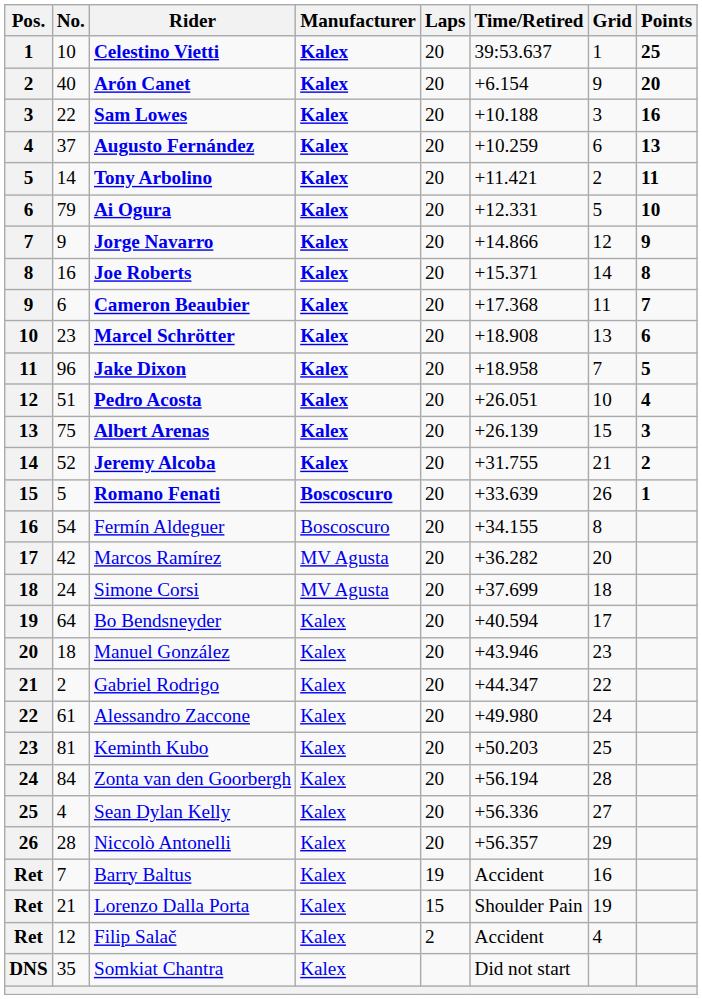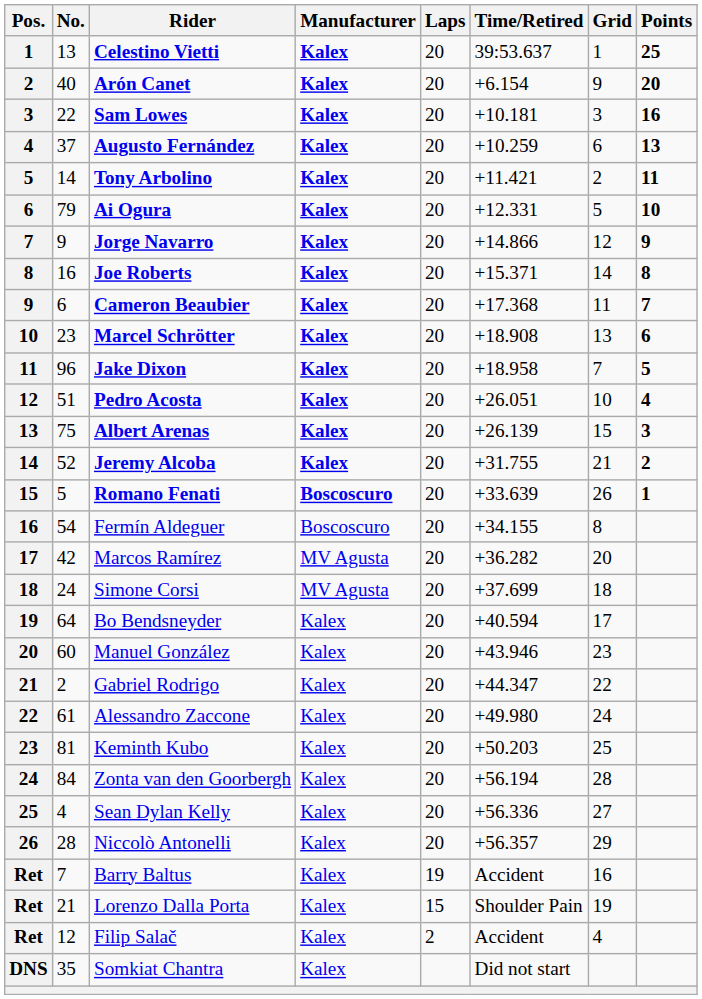 <table class="wikitable" style="font-size: 85%;">
 <tr>
 <th>Pos.</th>
 <th>No.</th>
 <th>Rider</th>
 <th>Manufacturer</th>
 <th>Laps</th>
 <th>Time/Retired</th>
 <th>Grid</th>
 <th>Points</th>
 </tr>
 <tr>
 <th>1</th>
-<td>10</td>
+<td>13</td>
 <td> <strong><a href='#'>Celestino Vietti</a></strong></td>
 <td><strong><a href='#'>Kalex</a></strong></td>
 <td>20</td>
 <td>39:53.637</td>
 <td>1</td>
 <td><strong>25</strong></td>
 </tr>
 <tr>
 <th>2</th>
 <td>40</td>
 <td> <strong><a href='#'>Arón Canet</a></strong></td>
 <td><strong><a href='#'>Kalex</a></strong></td>
 <td>20</td>
 <td>+6.154</td>
 <td>9</td>
 <td><strong>20</strong></td>
 </tr>
 <tr>
 <th>3</th>
 <td>22</td>
 <td> <strong><a href='#'>Sam Lowes</a></strong></td>
 <td><strong><a href='#'>Kalex</a></strong></td>
 <td>20</td>
-<td>+10.188</td>
+<td>+10.181</td>
 <td>3</td>
 <td><strong>16</strong></td>
 </tr>
 <tr>
 <th>4</th>
 <td>37</td>
 <td> <strong><a href='#'>Augusto Fernández</a></strong></td>
 <td><strong><a href='#'>Kalex</a></strong></td>
 <td>20</td>
 <td>+10.259</td>
 <td>6</td>
 <td><strong>13</strong></td>
 </tr>
 <tr>
 <th>5</th>
 <td>14</td>
 <td> <strong><a href='#'>Tony Arbolino</a></strong></td>
 <td><strong><a href='#'>Kalex</a></strong></td>
 <td>20</td>
 <td>+11.421</td>
 <td>2</td>
 <td><strong>11</strong></td>
 </tr>
 <tr>
 <th>6</th>
 <td>79</td>
 <td> <strong><a href='#'>Ai Ogura</a></strong></td>
 <td><strong><a href='#'>Kalex</a></strong></td>
 <td>20</td>
 <td>+12.331</td>
 <td>5</td>
 <td><strong>10</strong></td>
 </tr>
 <tr>
 <th>7</th>
 <td>9</td>
 <td> <strong><a href='#'>Jorge Navarro</a></strong></td>
 <td><strong><a href='#'>Kalex</a></strong></td>
 <td>20</td>
 <td>+14.866</td>
 <td>12</td>
 <td><strong>9</strong></td>
 </tr>
 <tr>
 <th>8</th>
 <td>16</td>
 <td> <strong><a href='#'>Joe Roberts</a></strong></td>
 <td><strong><a href='#'>Kalex</a></strong></td>
 <td>20</td>
 <td>+15.371</td>
 <td>14</td>
 <td><strong>8</strong></td>
 </tr>
 <tr>
 <th>9</th>
 <td>6</td>
 <td> <strong><a href='#'>Cameron Beaubier</a></strong></td>
 <td><strong><a href='#'>Kalex</a></strong></td>
 <td>20</td>
 <td>+17.368</td>
 <td>11</td>
 <td><strong>7</strong></td>
 </tr>
 <tr>
 <th>10</th>
 <td>23</td>
 <td> <strong><a href='#'>Marcel Schrötter</a></strong></td>
 <td><strong><a href='#'>Kalex</a></strong></td>
 <td>20</td>
 <td>+18.908</td>
 <td>13</td>
 <td><strong>6</strong></td>
 </tr>
 <tr>
 <th>11</th>
 <td>96</td>
 <td> <strong><a href='#'>Jake Dixon</a></strong></td>
 <td><strong><a href='#'>Kalex</a></strong></td>
 <td>20</td>
 <td>+18.958</td>
 <td>7</td>
 <td><strong>5</strong></td>
 </tr>
 <tr>
 <th>12</th>
 <td>51</td>
 <td> <strong><a href='#'>Pedro Acosta</a></strong></td>
 <td><strong><a href='#'>Kalex</a></strong></td>
 <td>20</td>
 <td>+26.051</td>
 <td>10</td>
 <td><strong>4</strong></td>
 </tr>
 <tr>
 <th>13</th>
 <td>75</td>
 <td> <strong><a href='#'>Albert Arenas</a></strong></td>
 <td><strong><a href='#'>Kalex</a></strong></td>
 <td>20</td>
 <td>+26.139</td>
 <td>15</td>
 <td><strong>3</strong></td>
 </tr>
 <tr>
 <th>14</th>
 <td>52</td>
 <td> <strong><a href='#'>Jeremy Alcoba</a></strong></td>
 <td><strong><a href='#'>Kalex</a></strong></td>
 <td>20</td>
 <td>+31.755</td>
 <td>21</td>
 <td><strong>2</strong></td>
 </tr>
 <tr>
 <th>15</th>
 <td>5</td>
 <td> <strong><a href='#'>Romano Fenati</a></strong></td>
 <td><strong><a href='#'>Boscoscuro</a></strong></td>
 <td>20</td>
 <td>+33.639</td>
 <td>26</td>
 <td><strong>1</strong></td>
 </tr>
 <tr>
 <th>16</th>
 <td>54</td>
 <td> <a href='#'>Fermín Aldeguer</a></td>
 <td><a href='#'>Boscoscuro</a></td>
 <td>20</td>
 <td>+34.155</td>
 <td>8</td>
 <td></td>
 </tr>
 <tr>
 <th>17</th>
 <td>42</td>
 <td> <a href='#'>Marcos Ramírez</a></td>
 <td><a href='#'>MV Agusta</a></td>
 <td>20</td>
 <td>+36.282</td>
 <td>20</td>
 <td></td>
 </tr>
 <tr>
 <th>18</th>
 <td>24</td>
 <td> <a href='#'>Simone Corsi</a></td>
 <td><a href='#'>MV Agusta</a></td>
 <td>20</td>
 <td>+37.699</td>
 <td>18</td>
 <td></td>
 </tr>
 <tr>
 <th>19</th>
 <td>64</td>
 <td> <a href='#'>Bo Bendsneyder</a></td>
 <td><a href='#'>Kalex</a></td>
 <td>20</td>
 <td>+40.594</td>
 <td>17</td>
 <td></td>
 </tr>
 <tr>
 <th>20</th>
-<td>18</td>
+<td>60</td>
 <td> <a href='#'>Manuel González</a></td>
 <td><a href='#'>Kalex</a></td>
 <td>20</td>
 <td>+43.946</td>
 <td>23</td>
 <td></td>
 </tr>
 <tr>
 <th>21</th>
 <td>2</td>
 <td> <a href='#'>Gabriel Rodrigo</a></td>
 <td><a href='#'>Kalex</a></td>
 <td>20</td>
 <td>+44.347</td>
 <td>22</td>
 <td></td>
 </tr>
 <tr>
 <th>22</th>
 <td>61</td>
 <td> <a href='#'>Alessandro Zaccone</a></td>
 <td><a href='#'>Kalex</a></td>
 <td>20</td>
 <td>+49.980</td>
 <td>24</td>
 <td></td>
 </tr>
 <tr>
 <th>23</th>
 <td>81</td>
 <td> <a href='#'>Keminth Kubo</a></td>
 <td><a href='#'>Kalex</a></td>
 <td>20</td>
 <td>+50.203</td>
 <td>25</td>
 <td></td>
 </tr>
 <tr>
 <th>24</th>
 <td>84</td>
 <td> <a href='#'>Zonta van den Goorbergh</a></td>
 <td><a href='#'>Kalex</a></td>
 <td>20</td>
 <td>+56.194</td>
 <td>28</td>
 <td></td>
 </tr>
 <tr>
 <th>25</th>
 <td>4</td>
 <td> <a href='#'>Sean Dylan Kelly</a></td>
 <td><a href='#'>Kalex</a></td>
 <td>20</td>
 <td>+56.336</td>
 <td>27</td>
 <td></td>
 </tr>
 <tr>
 <th>26</th>
 <td>28</td>
 <td> <a href='#'>Niccolò Antonelli</a></td>
 <td><a href='#'>Kalex</a></td>
 <td>20</td>
 <td>+56.357</td>
 <td>29</td>
 <td></td>
 </tr>
 <tr>
 <th>Ret</th>
 <td>7</td>
 <td> <a href='#'>Barry Baltus</a></td>
 <td><a href='#'>Kalex</a></td>
 <td>19</td>
 <td>Accident</td>
 <td>16</td>
 <td></td>
 </tr>
 <tr>
 <th>Ret</th>
 <td>21</td>
 <td> <a href='#'>Lorenzo Dalla Porta</a></td>
 <td><a href='#'>Kalex</a></td>
 <td>15</td>
 <td>Shoulder Pain</td>
 <td>19</td>
 <td></td>
 </tr>
 <tr>
 <th>Ret</th>
 <td>12</td>
 <td> <a href='#'>Filip Salač</a></td>
 <td><a href='#'>Kalex</a></td>
 <td>2</td>
 <td>Accident</td>
 <td>4</td>
 <td></td>
 </tr>
 <tr>
 <th>DNS</th>
 <td>35</td>
 <td> <a href='#'>Somkiat Chantra</a></td>
 <td><a href='#'>Kalex</a></td>
 <td></td>
 <td>Did not start</td>
 <td></td>
 <td></td>
 </tr>
 <tr>
 <th colspan=8></th>
 </tr>
 </table>
